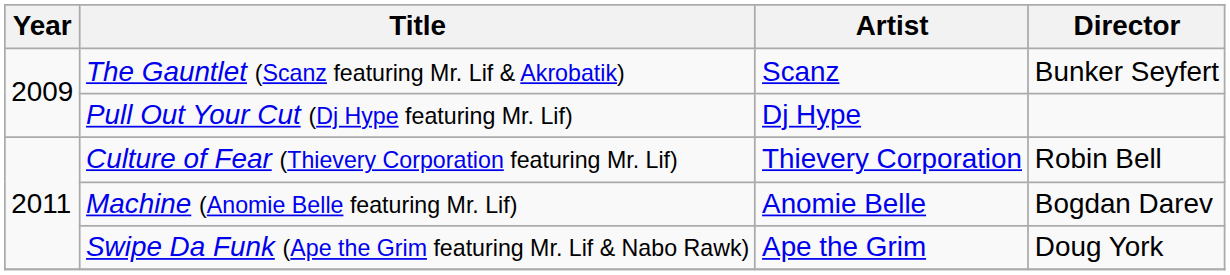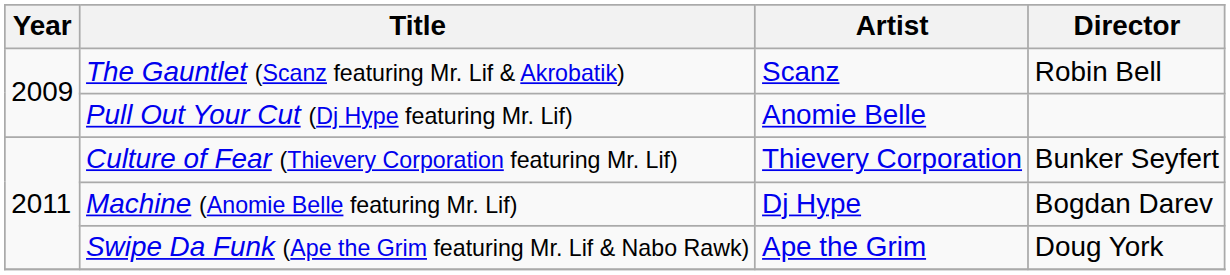 <table class="wikitable">
 <tr>
 <th style="text-align:center;">Year</th>
 <th style="text-align:center;">Title</th>
 <th style="text-align:center;">Artist</th>
 <th style="text-align:center;">Director</th>
 </tr>
 <tr>
 <td rowspan="2">2009</td>
 <td><em><a href='#'>The Gauntlet</a></em> <small>(<a href='#'>Scanz</a> featuring Mr. Lif & <a href='#'>Akrobatik</a>)</small></td>
 <td><a href='#'>Scanz</a></td>
-<td>Bunker Seyfert</td>
+<td>Robin Bell</td>
 </tr>
 <tr>
 <td><em><a href='#'>Pull Out Your Cut</a></em> <small>(<a href='#'>Dj Hype</a> featuring Mr. Lif)</small></td>
-<td><a href='#'>Dj Hype</a></td>
+<td><a href='#'>Anomie Belle</a></td>
 <td></td>
 </tr>
 <tr>
 <td rowspan="3">2011</td>
 <td><em><a href='#'>Culture of Fear</a></em> <small>(<a href='#'>Thievery Corporation</a> featuring Mr. Lif)</small></td>
 <td><a href='#'>Thievery Corporation</a></td>
-<td>Robin Bell</td>
+<td>Bunker Seyfert</td>
 </tr>
 <tr>
 <td><em><a href='#'>Machine</a></em> <small>(<a href='#'>Anomie Belle</a> featuring Mr. Lif)</small></td>
-<td><a href='#'>Anomie Belle</a></td>
+<td><a href='#'>Dj Hype</a></td>
 <td>Bogdan Darev</td>
 </tr>
 <tr>
 <td><em><a href='#'>Swipe Da Funk</a></em> <small>(<a href='#'>Ape the Grim</a> featuring Mr. Lif & Nabo Rawk)</small></td>
 <td><a href='#'>Ape the Grim</a></td>
 <td>Doug York</td>
 </tr>
 <tr>
 </tr>
 </table>
